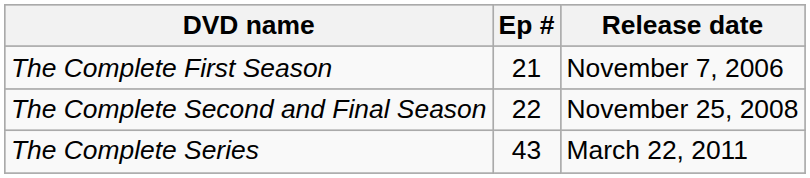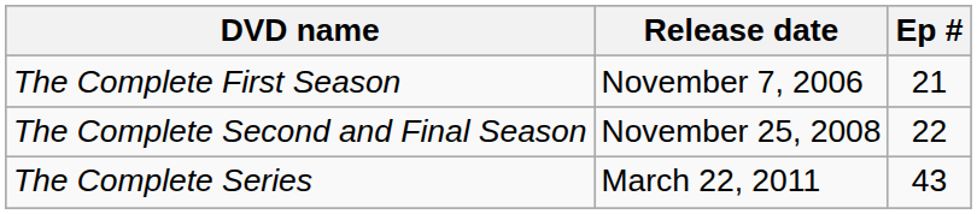 <table class="wikitable">
 <tr>
 <th>DVD name</th>
+<th>Release date</th>
 <th>Ep #</th>
-<th>Release date</th>
 </tr>
 <tr>
 <td><em>The Complete First Season</em></td>
+<td>November 7, 2006</td>
 <td style="text-align:center;">21</td>
-<td>November 7, 2006</td>
 </tr>
 <tr>
 <td><em>The Complete Second and Final Season</em></td>
+<td>November 25, 2008</td>
 <td style="text-align:center;">22</td>
-<td>November 25, 2008</td>
 </tr>
 <tr>
 <td><em>The Complete Series</em></td>
+<td>March 22, 2011</td>
 <td style="text-align:center;">43</td>
-<td>March 22, 2011</td>
 </tr>
 </table>
